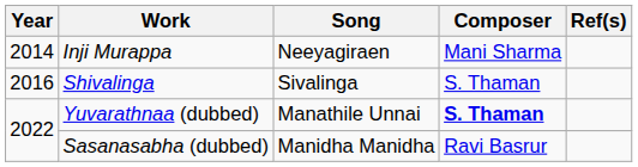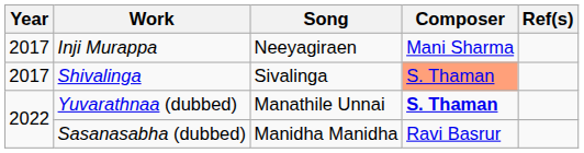 <table class="wikitable sortable">
 <tr>
 <th>Year</th>
 <th class="unsortable">Work</th>
 <th class="unsortable">Song</th>
 <th class="unsortable">Composer</th>
 <th class="unsortable">Ref(s)</th>
 </tr>
 <tr>
-<td>2014</td>
+<td>2017</td>
 <td><em>Inji Murappa</em></td>
 <td>Neeyagiraen</td>
 <td><a href='#'>Mani Sharma</a></td>
 <td></td>
 </tr>
 <tr>
-<td>2016</td>
+<td>2017</td>
 <td><a href='#'><em>Shivalinga</em></a></td>
 <td>Sivalinga</td>
-<td><a href='#'>S. Thaman</a></td>
+<td style="background: lightsalmon;"><a href='#'>S. Thaman</a></td>
 <td></td>
 </tr>
 <tr>
 <td rowspan="2">2022</td>
 <td><em><a href='#'>Yuvarathnaa</a></em> (dubbed)</td>
 <td>Manathile Unnai</td>
 <td><strong><a href='#'>S. Thaman</a></strong></td>
 <td></td>
 </tr>
 <tr>
 <td><em>Sasanasabha</em> (dubbed)</td>
 <td>Manidha Manidha</td>
 <td><a href='#'>Ravi Basrur</a></td>
 <td></td>
 </tr>
 </table>
